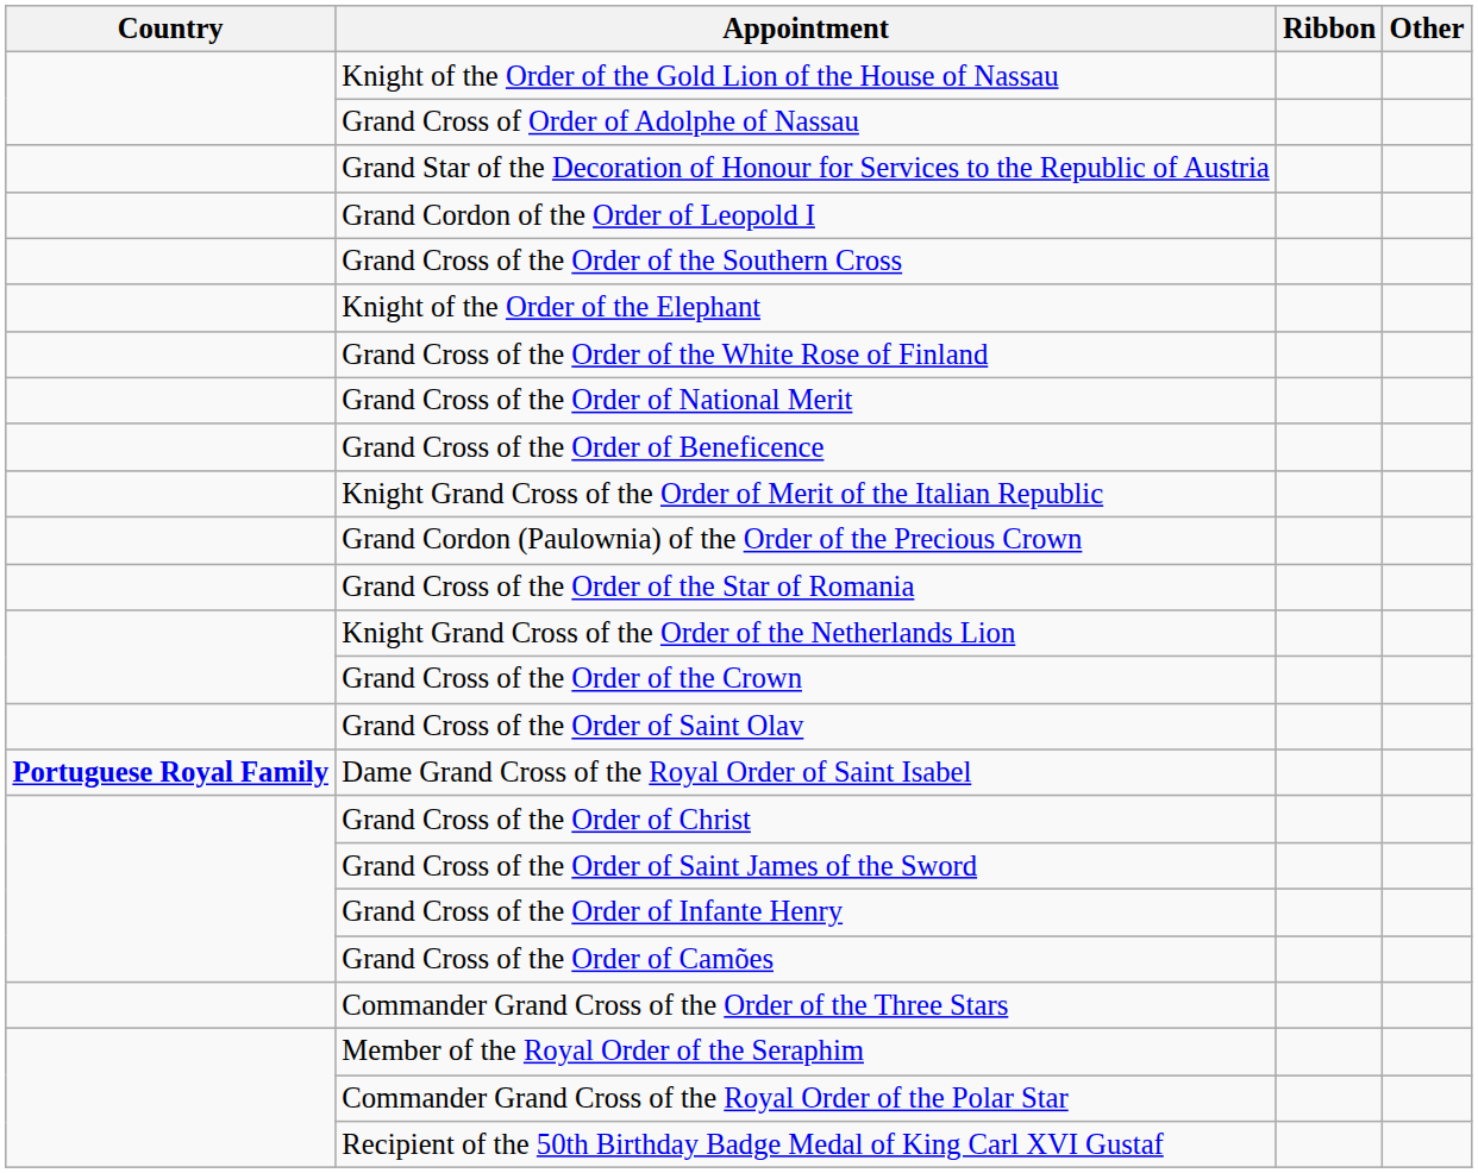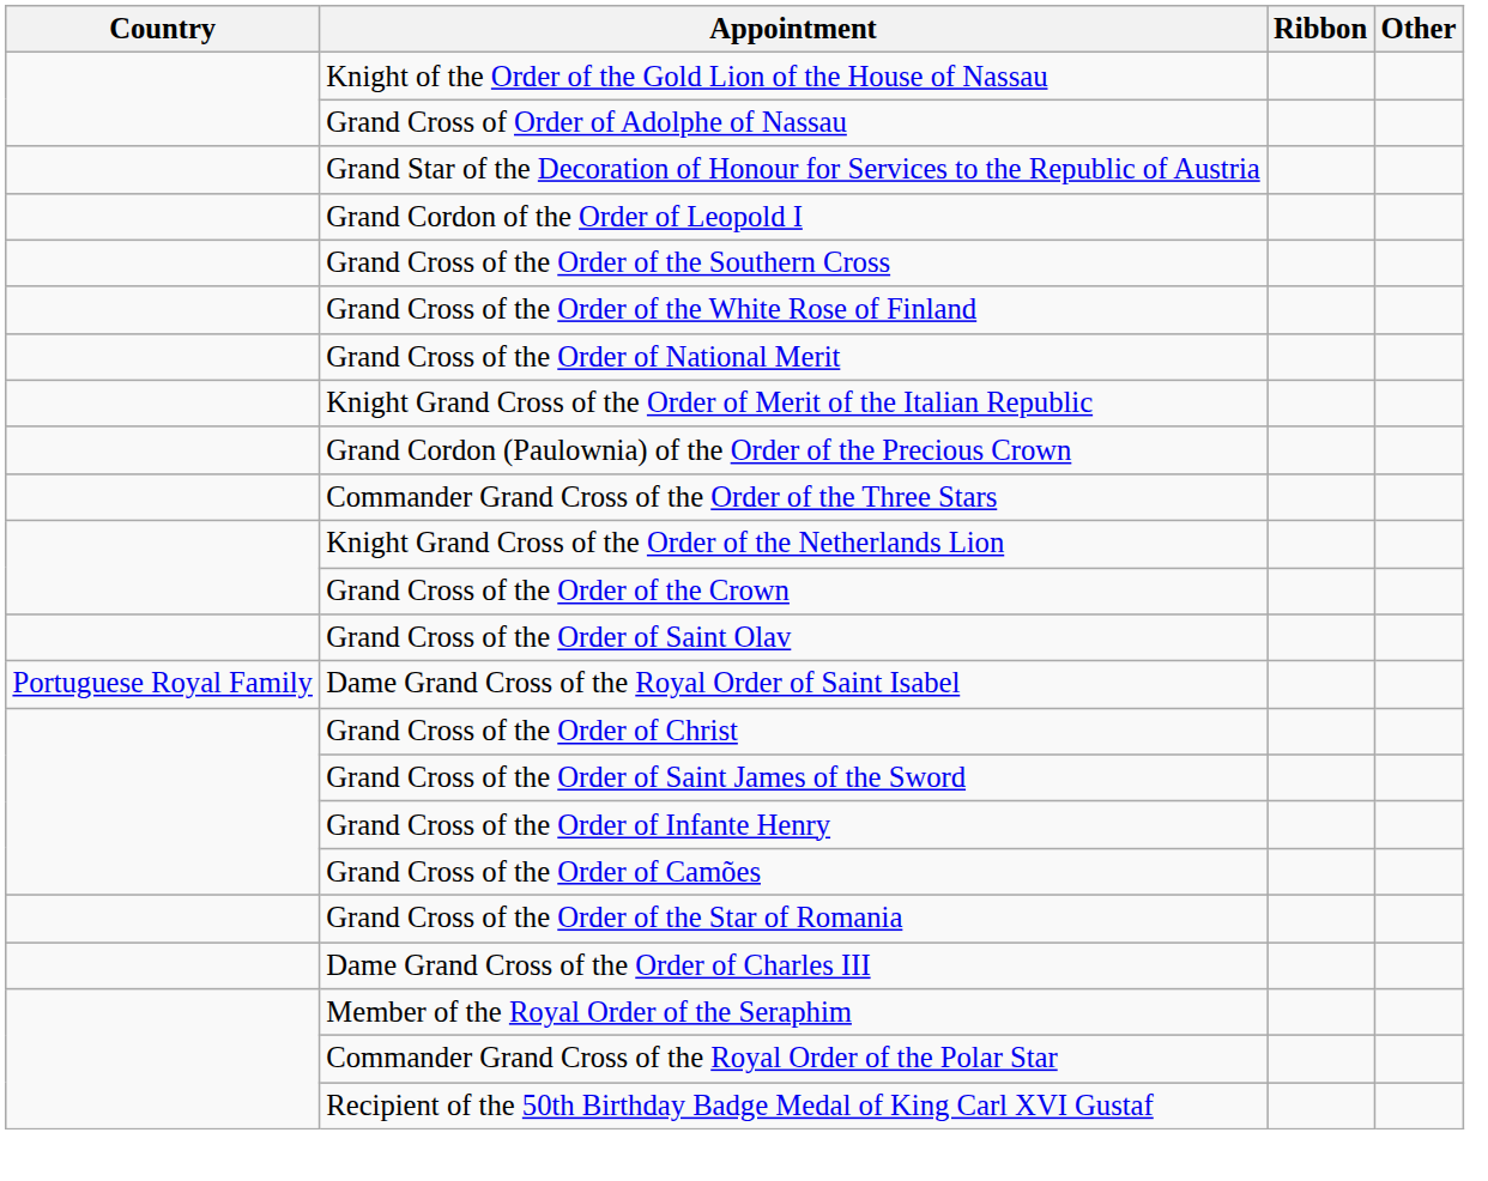 <table class="wikitable sortable">
 <tr>
 <th>Country</th>
 <th>Appointment</th>
 <th>Ribbon</th>
 <th>Other</th>
 </tr>
 <tr>
 <td rowspan="2"></td>
 <td>Knight of the <a href='#'>Order of the Gold Lion of the House of Nassau</a></td>
 <td></td>
 <td></td>
 </tr>
 <tr>
 <td>Grand Cross of <a href='#'>Order of Adolphe of Nassau</a></td>
 <td></td>
 <td></td>
 </tr>
 <tr>
 <td></td>
 <td>Grand Star  of the <a href='#'>Decoration of Honour for Services to the Republic of Austria</a></td>
 <td></td>
 <td></td>
 </tr>
 <tr>
 <td></td>
 <td>Grand Cordon of the <a href='#'>Order of Leopold I</a></td>
 <td></td>
 <td></td>
 </tr>
 <tr>
 <td></td>
 <td>Grand Cross of the <a href='#'>Order of the Southern Cross</a></td>
 <td></td>
 <td></td>
 </tr>
 <tr>
 <td></td>
-<td>Knight of the <a href='#'>Order of the Elephant</a></td>
-<td></td>
-<td></td>
-</tr>
-<tr>
-<td></td>
 <td>Grand Cross of the <a href='#'>Order of the White Rose of Finland</a></td>
 <td></td>
 <td></td>
 </tr>
 <tr>
 <td></td>
 <td>Grand Cross of the <a href='#'>Order of National Merit</a></td>
-<td></td>
-<td></td>
-</tr>
-<tr>
-<td></td>
-<td>Grand Cross of the <a href='#'>Order of Beneficence</a></td>
 <td></td>
 <td></td>
 </tr>
 <tr>
 <td></td>
 <td>Knight Grand Cross of the <a href='#'>Order of Merit of the Italian Republic</a></td>
 <td></td>
 <td></td>
 </tr>
 <tr>
 <td></td>
 <td>Grand Cordon (Paulownia) of the <a href='#'>Order of the Precious Crown</a></td>
 <td></td>
 <td></td>
 </tr>
 <tr>
 <td></td>
-<td>Grand Cross of the <a href='#'>Order of the Star of Romania</a></td>
+<td>Commander Grand Cross of the <a href='#'>Order of the Three Stars</a></td>
 <td></td>
 <td></td>
 </tr>
 <tr>
 <td rowspan="2"></td>
 <td>Knight Grand Cross of the <a href='#'>Order of the Netherlands Lion</a></td>
 <td></td>
 <td></td>
 </tr>
 <tr>
 <td>Grand Cross of the <a href='#'>Order of the Crown</a></td>
 <td></td>
 <td></td>
 </tr>
 <tr>
 <td></td>
 <td>Grand Cross of the <a href='#'>Order of Saint Olav</a></td>
 <td></td>
 <td></td>
 </tr>
 <tr>
-<td><strong> <a href='#'>Portuguese Royal Family</a></strong></td>
+<td> <a href='#'>Portuguese Royal Family</a></td>
 <td>Dame Grand Cross of the <a href='#'>Royal Order of Saint Isabel</a></td>
 <td></td>
 <td></td>
 </tr>
 <tr>
 <td rowspan="4"></td>
 <td>Grand Cross of the <a href='#'>Order of Christ</a></td>
 <td></td>
 <td></td>
 </tr>
 <tr>
 <td>Grand Cross of the <a href='#'>Order of Saint James of the Sword</a></td>
 <td></td>
 <td></td>
 </tr>
 <tr>
 <td>Grand Cross of the <a href='#'>Order of Infante Henry</a></td>
 <td></td>
 <td></td>
 </tr>
 <tr>
 <td>Grand Cross of the <a href='#'>Order of Camões</a></td>
 <td></td>
 <td></td>
 </tr>
 <tr>
 <td></td>
-<td>Commander Grand Cross of the <a href='#'>Order of the Three Stars</a></td>
+<td>Grand Cross of the <a href='#'>Order of the Star of Romania</a></td>
+<td></td>
+<td></td>
+</tr>
+<tr>
+<td></td>
+<td>Dame Grand Cross of the <a href='#'>Order of Charles III</a></td>
 <td></td>
 <td></td>
 </tr>
 <tr>
 <td rowspan="3"></td>
 <td>Member of the <a href='#'>Royal Order of the Seraphim</a></td>
 <td></td>
 <td></td>
 </tr>
 <tr>
 <td>Commander Grand Cross of the <a href='#'>Royal Order of the Polar Star</a></td>
 <td></td>
 <td></td>
 </tr>
 <tr>
 <td>Recipient of the <a href='#'>50th Birthday Badge Medal of King Carl XVI Gustaf</a></td>
 <td></td>
 <td></td>
 </tr>
 </table>
